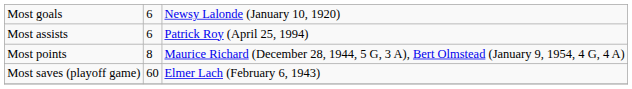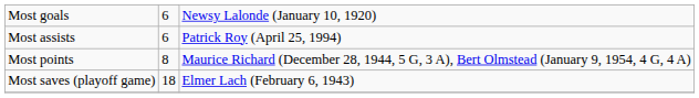 <table class="wikitable">
 <tr>
 <td>Most goals</td>
 <td>6</td>
 <td><a href='#'>Newsy Lalonde</a> (January 10, 1920)</td>
 </tr>
 <tr>
 <td>Most assists</td>
 <td>6</td>
 <td><a href='#'>Patrick Roy</a> (April 25, 1994)</td>
 </tr>
 <tr>
 <td>Most points</td>
 <td>8</td>
 <td><a href='#'>Maurice Richard</a> (December 28, 1944, 5 G, 3 A), <a href='#'>Bert Olmstead</a> (January 9, 1954, 4 G, 4 A)</td>
 </tr>
 <tr>
 <td>Most saves (playoff game)</td>
-<td>60</td>
+<td>18</td>
 <td><a href='#'>Elmer Lach</a> (February 6, 1943)</td>
 </tr>
 <tr>
 </tr>
 </table>
